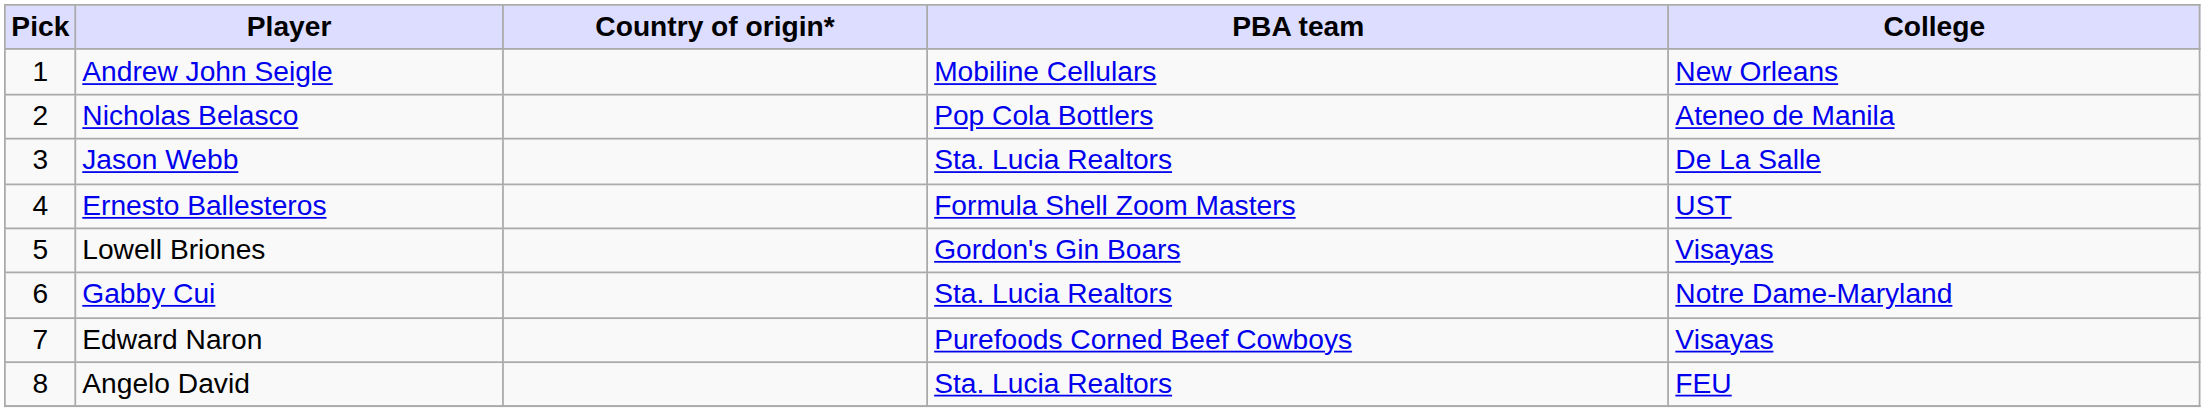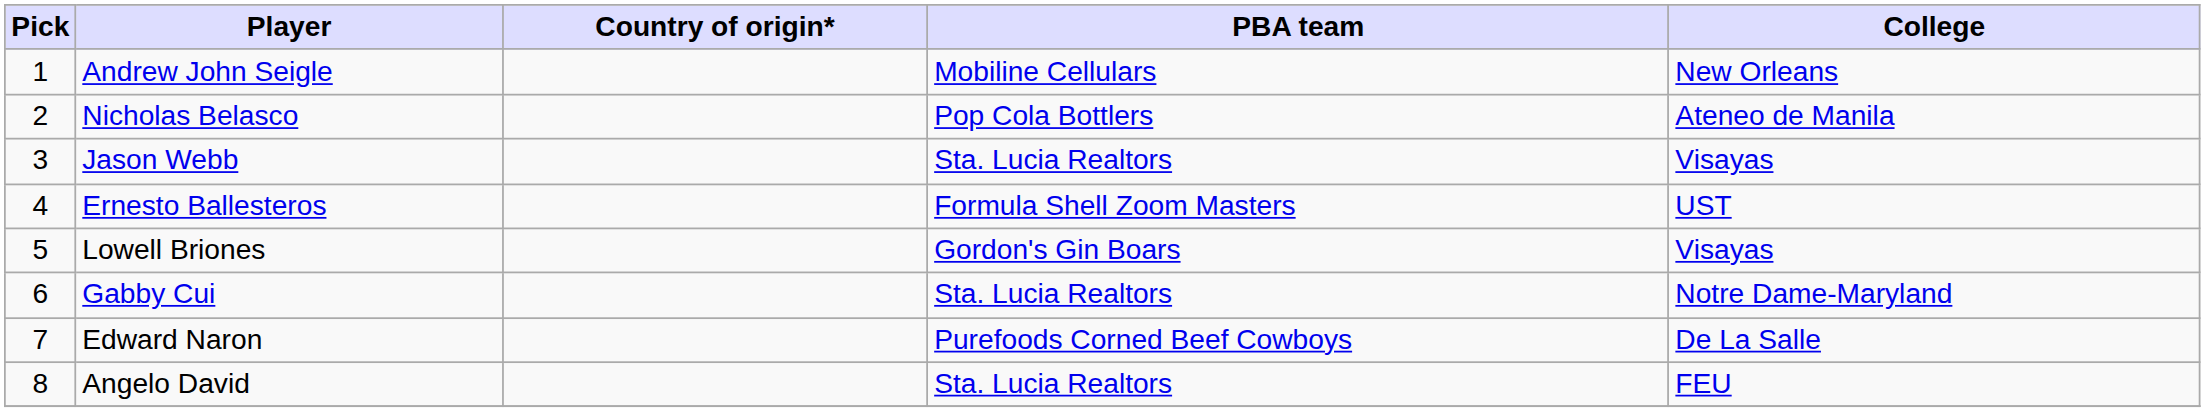 <table class="wikitable">
 <tr>
 <th style="background:#DDDDFF;">Pick</th>
 <th style="background:#DDDDFF;" width="20%">Player</th>
 <th style="background:#DDDDFF;" width="20%">Country of origin*</th>
 <th style="background:#DDDDFF;" width="35%">PBA team</th>
 <th style="background:#DDDDFF;" width="25%">College</th>
 </tr>
 <tr>
 <td align=center>1</td>
 <td><a href='#'>Andrew John Seigle</a></td>
 <td></td>
 <td><a href='#'>Mobiline Cellulars</a></td>
 <td><a href='#'>New Orleans</a></td>
 </tr>
 <tr>
 <td align=center>2</td>
 <td><a href='#'>Nicholas Belasco</a></td>
 <td></td>
 <td><a href='#'>Pop Cola Bottlers</a></td>
 <td><a href='#'>Ateneo de Manila</a></td>
 </tr>
 <tr>
 <td align=center>3</td>
 <td><a href='#'>Jason Webb</a></td>
 <td></td>
 <td><a href='#'>Sta. Lucia Realtors</a></td>
-<td><a href='#'>De La Salle</a></td>
+<td><a href='#'>Visayas</a></td>
 </tr>
 <tr>
 <td align=center>4</td>
 <td><a href='#'>Ernesto Ballesteros</a></td>
 <td></td>
 <td><a href='#'>Formula Shell Zoom Masters</a></td>
 <td><a href='#'>UST</a></td>
 </tr>
 <tr>
 <td align=center>5</td>
 <td>Lowell Briones</td>
 <td></td>
 <td><a href='#'>Gordon's Gin Boars</a></td>
 <td><a href='#'>Visayas</a></td>
 </tr>
 <tr>
 <td align=center>6</td>
 <td><a href='#'>Gabby Cui</a></td>
 <td></td>
 <td><a href='#'>Sta. Lucia Realtors</a></td>
 <td><a href='#'>Notre Dame-Maryland</a></td>
 </tr>
 <tr>
 <td align=center>7</td>
 <td>Edward Naron</td>
 <td></td>
 <td><a href='#'>Purefoods Corned Beef Cowboys</a></td>
-<td><a href='#'>Visayas</a></td>
+<td><a href='#'>De La Salle</a></td>
 </tr>
 <tr>
 <td align=center>8</td>
 <td>Angelo David</td>
 <td></td>
 <td><a href='#'>Sta. Lucia Realtors</a></td>
 <td><a href='#'>FEU</a></td>
 </tr>
 <tr>
 </tr>
 </table>
